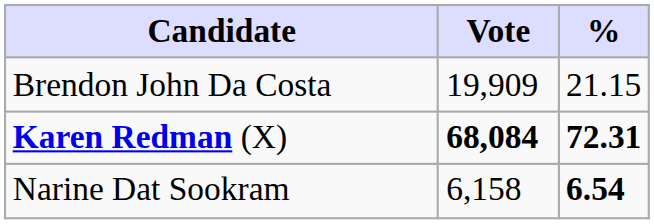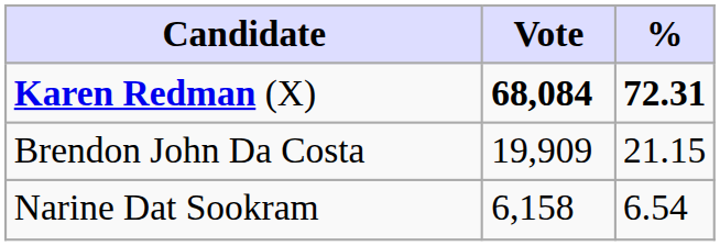 <table class="wikitable">
 <tr>
 <th style="background:#ddf; width:200px;">Candidate</th>
 <th style="background:#ddf; width:50px;">Vote</th>
 <th style="background:#ddf; width:30px;">%</th>
 </tr>
 <tr>
+<td><strong><a href='#'>Karen Redman</a></strong> (X)</td>
+<td><strong>68,084</strong></td>
+<td><strong>72.31</strong></td>
+</tr>
+<tr>
 <td>Brendon John Da Costa</td>
 <td>19,909</td>
 <td>21.15</td>
 </tr>
 <tr>
-<td><strong><a href='#'>Karen Redman</a></strong> (X)</td>
-<td><strong>68,084</strong></td>
-<td><strong>72.31</strong></td>
-</tr>
-<tr>
 <td>Narine Dat Sookram</td>
 <td>6,158</td>
-<td><strong>6.54</strong></td>
+<td>6.54</td>
 </tr>
 </table>
